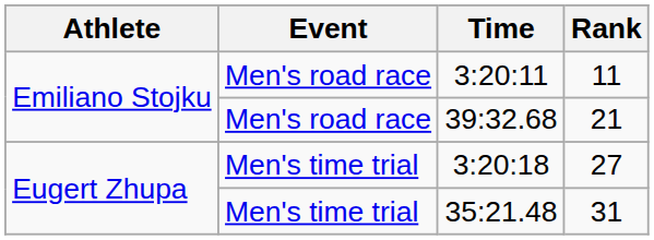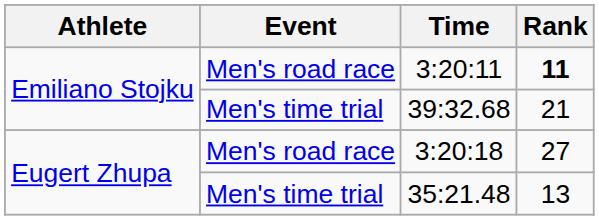 <table class=wikitable style="font-size:90%">
 <tr>
 <th>Athlete</th>
 <th>Event</th>
 <th>Time</th>
 <th>Rank</th>
 </tr>
 <tr align=center>
 <td align=left rowspan=2><a href='#'>Emiliano Stojku</a></td>
 <td align=left><a href='#'>Men's road race</a></td>
 <td>3:20:11</td>
-<td>11</td>
+<td><strong>11</strong></td>
 </tr>
 <tr align=center>
-<td align=left><a href='#'>Men's road race</a></td>
+<td align=left><a href='#'>Men's time trial</a></td>
 <td>39:32.68</td>
 <td>21</td>
 </tr>
 <tr align=center>
 <td align=left rowspan=2><a href='#'>Eugert Zhupa</a></td>
-<td align=left><a href='#'>Men's time trial</a></td>
+<td align=left><a href='#'>Men's road race</a></td>
 <td>3:20:18</td>
 <td>27</td>
 </tr>
 <tr align=center>
 <td align=left><a href='#'>Men's time trial</a></td>
 <td>35:21.48</td>
-<td>31</td>
+<td>13</td>
 </tr>
 </table>
